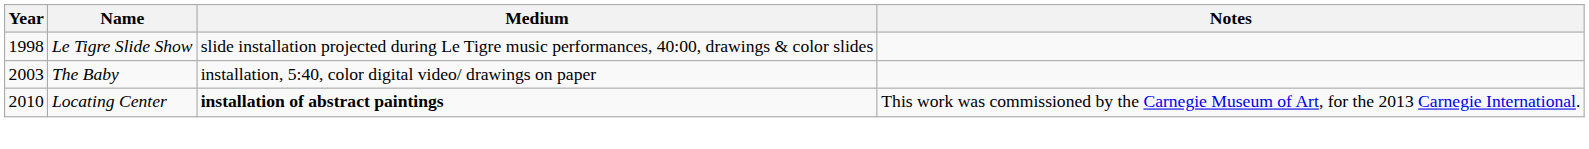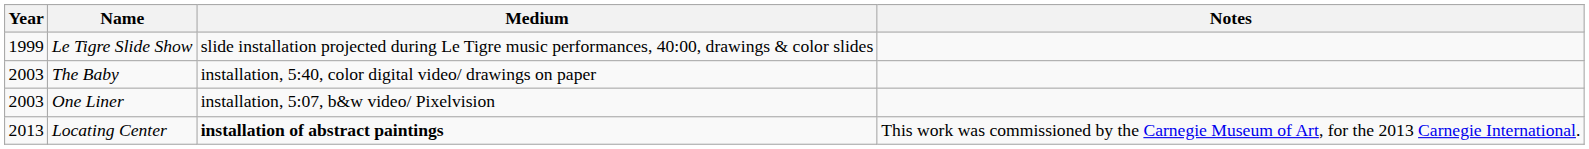 <table class="wikitable">
 <tr>
 <th>Year</th>
 <th>Name</th>
 <th>Medium</th>
 <th>Notes</th>
 </tr>
 <tr>
-<td>1998</td>
+<td>1999</td>
 <td><em>Le Tigre Slide Show</em></td>
 <td>slide installation projected during Le Tigre music performances, 40:00, drawings & color slides</td>
 <td></td>
 </tr>
 <tr>
 <td>2003</td>
 <td><em>The Baby</em></td>
 <td>installation, 5:40, color digital video/ drawings on paper</td>
 <td></td>
 </tr>
 <tr>
-<td>2010</td>
+<td>2003</td>
+<td><em>One Liner</em></td>
+<td>installation, 5:07, b&w video/ Pixelvision</td>
+<td></td>
+</tr>
+<tr>
+<td>2013</td>
 <td><em>Locating Center</em></td>
 <td><strong>installation of abstract paintings</strong></td>
 <td>This work was commissioned by the <a href='#'>Carnegie Museum of Art</a>, for the 2013 <a href='#'>Carnegie International</a>.</td>
 </tr>
 </table>
